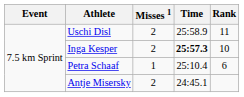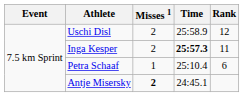 <table class="wikitable" style="font-size:90%">
 <tr>
 <th>Event</th>
 <th>Athlete</th>
 <th>Misses <sup>1</sup></th>
 <th>Time</th>
 <th>Rank</th>
 </tr>
 <tr>
 <td rowspan="4">7.5 km Sprint</td>
 <td><a href='#'>Uschi Disl</a></td>
 <td align="center">2</td>
 <td align="center">25:58.9</td>
-<td align="center">11</td>
+<td align="center">12</td>
 </tr>
 <tr>
 <td><a href='#'>Inga Kesper</a></td>
 <td align="center">2</td>
 <td align="center"><strong>25:57.3</strong></td>
-<td align="center">10</td>
+<td align="center">11</td>
 </tr>
 <tr>
 <td><a href='#'>Petra Schaaf</a></td>
 <td align="center">1</td>
 <td align="center">25:10.4</td>
 <td align="center">6</td>
 </tr>
 <tr>
 <td><a href='#'>Antje Misersky</a></td>
-<td align="center">2</td>
+<td align="center"><strong>2</strong></td>
 <td align="center">24:45.1</td>
 <td align="center"></td>
 </tr>
 </table>
